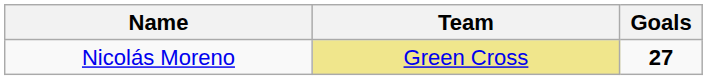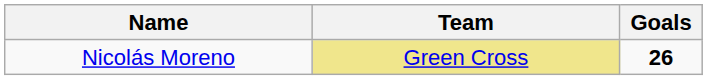 <table class="wikitable" style="font-size:95%; text-align:center;">
 <tr>
 <th width="205">Name</th>
 <th width="205">Team</th>
 <th width="50">Goals</th>
 </tr>
 <tr>
 <td> <a href='#'>Nicolás Moreno</a></td>
 <td style="background: khaki;"><a href='#'>Green Cross</a></td>
-<td><strong>27</strong></td>
+<td><strong>26</strong></td>
 </tr>
 </table>
